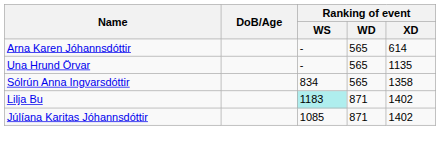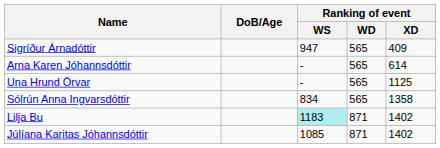 <table class="wikitable" style="width:600px; font-size:95%;">
 <tr>
 <th rowspan="2" align="left">Name</th>
 <th rowspan="2" align="left">DoB/Age</th>
 <th colspan="3" align="center">Ranking of event</th>
 </tr>
 <tr>
 <th align="center">WS</th>
 <th>WD</th>
 <th align="center">XD</th>
+</tr>
+<tr>
+<td><a href='#'>Sigríður Árnadóttir</a></td>
+<td></td>
+<td>947</td>
+<td>565</td>
+<td>409</td>
 </tr>
 <tr>
 <td><a href='#'>Arna Karen Jóhannsdóttir</a></td>
 <td></td>
 <td>-</td>
 <td>565</td>
 <td>614</td>
 </tr>
 <tr>
 <td><a href='#'>Una Hrund Örvar</a></td>
 <td></td>
 <td>-</td>
 <td>565</td>
-<td>1135</td>
+<td>1125</td>
 </tr>
 <tr>
 <td><a href='#'>Sólrún Anna Ingvarsdóttir</a></td>
 <td></td>
 <td>834</td>
 <td>565</td>
 <td>1358</td>
 </tr>
 <tr>
 <td><a href='#'>Lilja Bu</a></td>
 <td></td>
 <td style="background: paleturquoise;">1183</td>
 <td>871</td>
 <td>1402</td>
 </tr>
 <tr>
 <td><a href='#'>Júlíana Karitas Jóhannsdóttir</a></td>
 <td></td>
 <td>1085</td>
 <td>871</td>
 <td>1402</td>
 </tr>
 </table>
